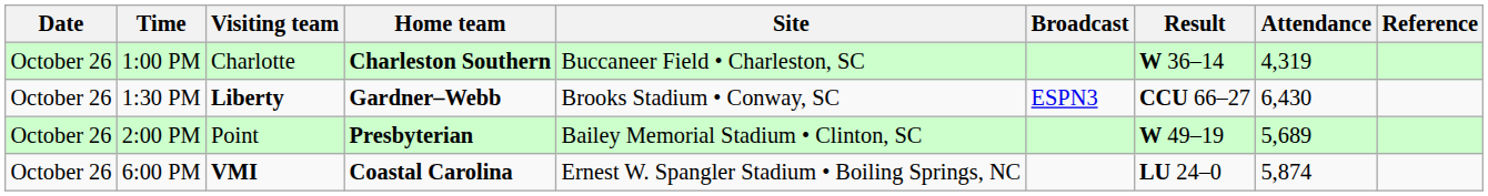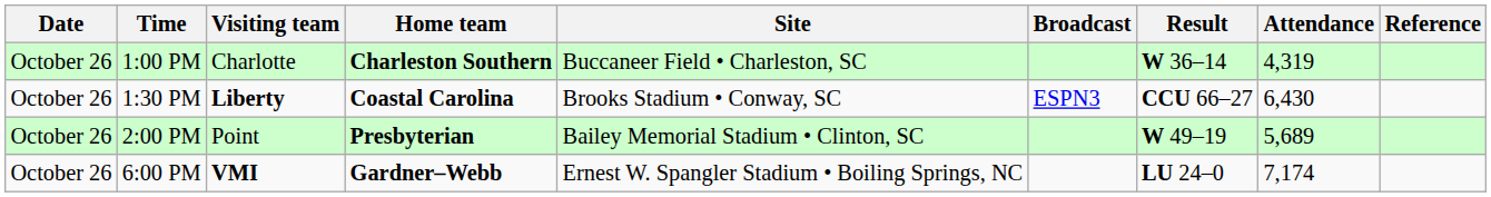 <table class="wikitable" style="font-size:95%;">
 <tr>
 <th>Date</th>
 <th>Time</th>
 <th>Visiting team</th>
 <th>Home team</th>
 <th>Site</th>
 <th>Broadcast</th>
 <th>Result</th>
 <th>Attendance</th>
 <th class="unsortable">Reference</th>
 </tr>
 <tr bgcolor=ccffcc>
 <td>October 26</td>
 <td>1:00 PM</td>
 <td>Charlotte</td>
 <td><strong>Charleston Southern</strong></td>
 <td>Buccaneer Field • Charleston, SC</td>
 <td></td>
 <td><strong>W</strong> 36–14</td>
 <td>4,319</td>
 <td></td>
 </tr>
 <tr bgcolor=>
 <td>October 26</td>
 <td>1:30 PM</td>
 <td><strong>Liberty</strong></td>
-<td><strong>Gardner–Webb</strong></td>
+<td><strong>Coastal Carolina</strong></td>
 <td>Brooks Stadium • Conway, SC</td>
 <td><a href='#'>ESPN3</a></td>
 <td><strong>CCU</strong> 66–27</td>
 <td>6,430</td>
 <td></td>
 </tr>
 <tr bgcolor=ccffcc>
 <td>October 26</td>
 <td>2:00 PM</td>
 <td>Point</td>
 <td><strong>Presbyterian</strong></td>
 <td>Bailey Memorial Stadium • Clinton, SC</td>
 <td></td>
 <td><strong>W</strong> 49–19</td>
 <td>5,689</td>
 <td></td>
 </tr>
 <tr bgcolor=>
 <td>October 26</td>
 <td>6:00 PM</td>
 <td><strong>VMI</strong></td>
-<td><strong>Coastal Carolina</strong></td>
+<td><strong>Gardner–Webb</strong></td>
 <td>Ernest W. Spangler Stadium • Boiling Springs, NC</td>
 <td></td>
 <td><strong>LU</strong> 24–0</td>
-<td>5,874</td>
+<td>7,174</td>
 <td></td>
 </tr>
 </table>
